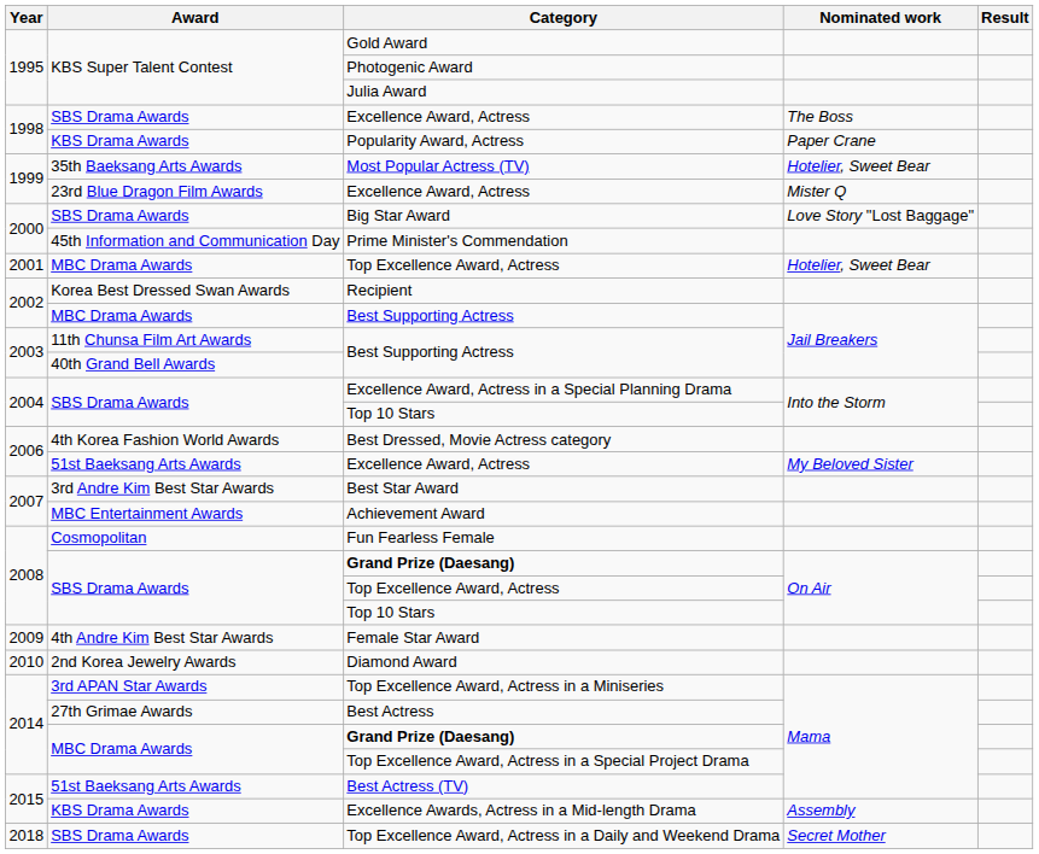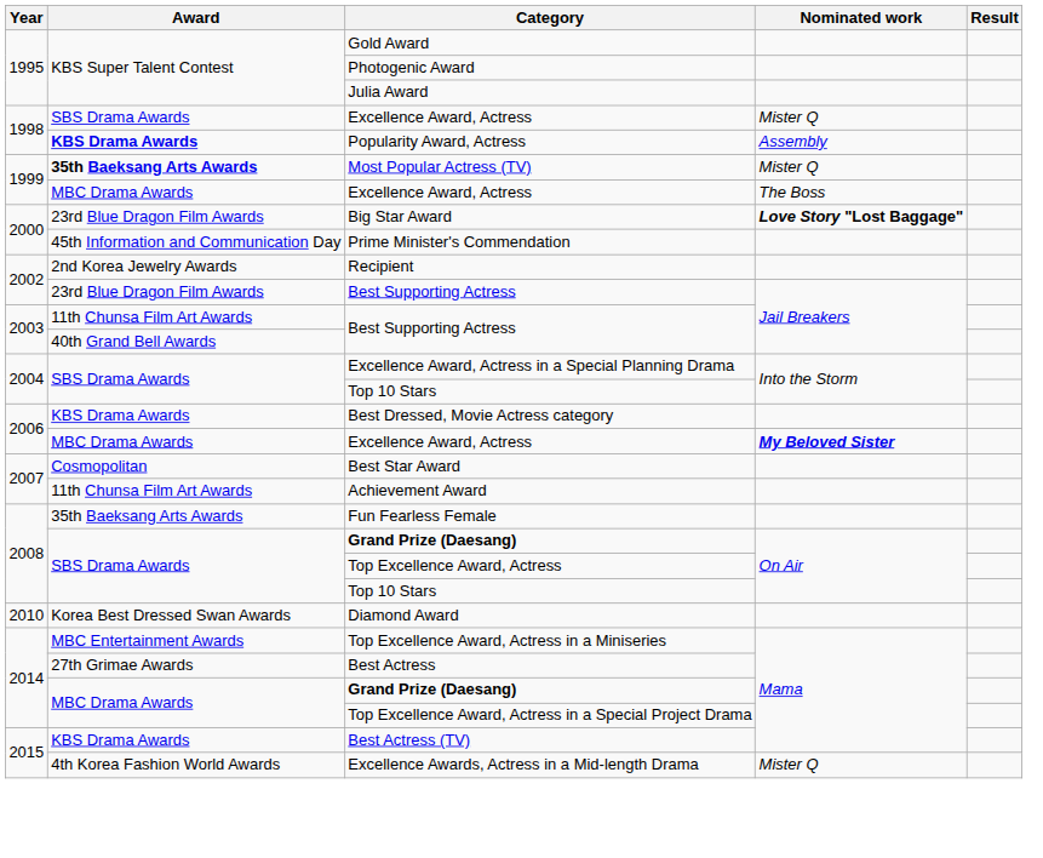 <table class="wikitable sortable">
 <tr>
 <th>Year</th>
 <th>Award</th>
 <th>Category</th>
 <th>Nominated work</th>
 <th>Result</th>
 </tr>
 <tr>
 <td rowspan=3>1995</td>
 <td rowspan=3>KBS Super Talent Contest</td>
 <td>Gold Award</td>
 <td></td>
 <td></td>
 </tr>
 <tr>
 <td>Photogenic Award</td>
 <td></td>
 <td></td>
 </tr>
 <tr>
 <td>Julia Award</td>
 <td></td>
 <td></td>
 </tr>
 <tr>
 <td rowspan=2>1998</td>
 <td><a href='#'>SBS Drama Awards</a></td>
 <td>Excellence Award, Actress</td>
+<td><em>Mister Q</em></td>
+<td></td>
+</tr>
+<tr>
+<td><strong><a href='#'>KBS Drama Awards</a></strong></td>
+<td>Popularity Award, Actress</td>
+<td><em><a href='#'>Assembly</a></em></td>
+<td></td>
+</tr>
+<tr>
+<td rowspan=2>1999</td>
+<td><strong>35th <a href='#'>Baeksang Arts Awards</a></strong></td>
+<td><a href='#'>Most Popular Actress (TV)</a></td>
+<td><em>Mister Q</em></td>
+<td></td>
+</tr>
+<tr>
+<td><a href='#'>MBC Drama Awards</a></td>
+<td>Excellence Award, Actress</td>
 <td><em>The Boss</em></td>
 <td></td>
 </tr>
 <tr>
-<td><a href='#'>KBS Drama Awards</a></td>
-<td>Popularity Award, Actress</td>
-<td><em>Paper Crane</em></td>
-<td></td>
-</tr>
-<tr>
-<td rowspan=2>1999</td>
-<td>35th <a href='#'>Baeksang Arts Awards</a></td>
-<td><a href='#'>Most Popular Actress (TV)</a></td>
-<td><em><a href='#'>Hotelier</a>, Sweet Bear</em></td>
-<td></td>
-</tr>
-<tr>
+<td rowspan=2>2000</td>
 <td>23rd <a href='#'>Blue Dragon Film Awards</a></td>
-<td>Excellence Award, Actress</td>
-<td><em>Mister Q</em></td>
-<td></td>
-</tr>
-<tr>
-<td rowspan=2>2000</td>
-<td><a href='#'>SBS Drama Awards</a></td>
 <td>Big Star Award</td>
-<td><em>Love Story</em> "Lost Baggage"</td>
+<td><strong><em>Love Story</em> "Lost Baggage"</strong></td>
 <td></td>
 </tr>
 <tr>
 <td>45th <a href='#'>Information and Communication</a> Day</td>
 <td>Prime Minister's Commendation</td>
 <td></td>
 <td></td>
 </tr>
 <tr>
-<td>2001</td>
-<td><a href='#'>MBC Drama Awards</a></td>
-<td>Top Excellence Award, Actress</td>
-<td><em><a href='#'>Hotelier</a>, Sweet Bear</em></td>
-<td></td>
-</tr>
-<tr>
 <td rowspan=2>2002</td>
-<td>Korea Best Dressed Swan Awards</td>
+<td>2nd Korea Jewelry Awards</td>
 <td>Recipient</td>
 <td></td>
 <td></td>
 </tr>
 <tr>
-<td><a href='#'>MBC Drama Awards</a></td>
+<td>23rd <a href='#'>Blue Dragon Film Awards</a></td>
 <td><a href='#'>Best Supporting Actress</a></td>
 <td rowspan="3"><em><a href='#'>Jail Breakers</a></em></td>
 <td></td>
 </tr>
 <tr>
 <td rowspan=2>2003</td>
 <td>11th <a href='#'>Chunsa Film Art Awards</a></td>
 <td rowspan="2">Best Supporting Actress</td>
 <td></td>
 </tr>
 <tr>
 <td>40th <a href='#'>Grand Bell Awards</a></td>
 <td></td>
 </tr>
 <tr>
 <td rowspan=2>2004</td>
 <td rowspan=2><a href='#'>SBS Drama Awards</a></td>
 <td>Excellence Award, Actress in a Special Planning Drama</td>
 <td rowspan=2><em>Into the Storm</em></td>
 <td></td>
 </tr>
 <tr>
 <td>Top 10 Stars</td>
 <td></td>
 </tr>
 <tr>
 <td rowspan=2>2006</td>
-<td>4th Korea Fashion World Awards</td>
+<td><a href='#'>KBS Drama Awards</a></td>
 <td>Best Dressed, Movie Actress category</td>
 <td></td>
 <td></td>
 </tr>
 <tr>
-<td><a href='#'>51st Baeksang Arts Awards</a></td>
+<td><a href='#'>MBC Drama Awards</a></td>
 <td>Excellence Award, Actress</td>
-<td><em><a href='#'>My Beloved Sister</a></em></td>
+<td><strong><em><a href='#'>My Beloved Sister</a></em></strong></td>
 <td></td>
 </tr>
 <tr>
 <td rowspan=2>2007</td>
-<td>3rd <a href='#'>Andre Kim</a> Best Star Awards</td>
+<td><a href='#'>Cosmopolitan</a></td>
 <td>Best Star Award</td>
 <td></td>
 <td></td>
 </tr>
 <tr>
-<td><a href='#'>MBC Entertainment Awards</a></td>
+<td>11th <a href='#'>Chunsa Film Art Awards</a></td>
 <td>Achievement Award</td>
 <td></td>
 <td></td>
 </tr>
 <tr>
 <td rowspan=4>2008</td>
-<td><a href='#'>Cosmopolitan</a></td>
+<td>35th <a href='#'>Baeksang Arts Awards</a></td>
 <td>Fun Fearless Female</td>
 <td></td>
 <td></td>
 </tr>
 <tr>
 <td rowspan=3><a href='#'>SBS Drama Awards</a></td>
 <td><strong>Grand Prize (Daesang)</strong></td>
 <td rowspan="3"><em><a href='#'>On Air</a></em></td>
 <td></td>
 </tr>
 <tr>
 <td>Top Excellence Award, Actress</td>
 <td></td>
 </tr>
 <tr>
 <td>Top 10 Stars</td>
 <td></td>
 </tr>
 <tr>
-<td>2009</td>
-<td>4th <a href='#'>Andre Kim</a> Best Star Awards</td>
-<td>Female Star Award</td>
-<td></td>
-<td></td>
-</tr>
-<tr>
 <td>2010</td>
-<td>2nd Korea Jewelry Awards</td>
+<td>Korea Best Dressed Swan Awards</td>
 <td>Diamond Award</td>
 <td></td>
 <td></td>
 </tr>
 <tr>
 <td rowspan=4>2014</td>
-<td><a href='#'>3rd APAN Star Awards</a></td>
+<td><a href='#'>MBC Entertainment Awards</a></td>
 <td>Top Excellence Award, Actress in a Miniseries</td>
 <td rowspan=5><em><a href='#'>Mama</a></em></td>
 <td></td>
 </tr>
 <tr>
 <td>27th Grimae Awards</td>
 <td>Best Actress</td>
 <td></td>
 </tr>
 <tr>
 <td rowspan=2><a href='#'>MBC Drama Awards</a></td>
 <td><strong>Grand Prize (Daesang)</strong></td>
 <td></td>
 </tr>
 <tr>
 <td>Top Excellence Award, Actress in a Special Project Drama</td>
 <td></td>
 </tr>
 <tr>
 <td rowspan=2>2015</td>
-<td><a href='#'>51st Baeksang Arts Awards</a></td>
+<td><a href='#'>KBS Drama Awards</a></td>
 <td><a href='#'>Best Actress (TV)</a></td>
 <td></td>
 </tr>
 <tr>
-<td><a href='#'>KBS Drama Awards</a></td>
+<td>4th Korea Fashion World Awards</td>
 <td>Excellence Awards, Actress in a Mid-length Drama</td>
-<td><em><a href='#'>Assembly</a></em></td>
-<td></td>
-</tr>
-<tr>
-<td>2018</td>
-<td><a href='#'>SBS Drama Awards</a></td>
-<td>Top Excellence Award, Actress in a Daily and Weekend Drama</td>
-<td><em><a href='#'>Secret Mother</a></em></td>
+<td><em>Mister Q</em></td>
 <td></td>
 </tr>
 </table>
